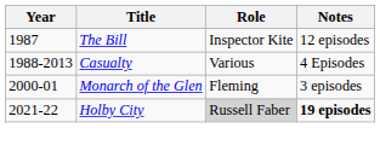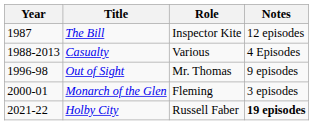 <table class="wikitable sortable">
 <tr>
 <th>Year</th>
 <th>Title</th>
 <th>Role</th>
 <th class="unsortable">Notes</th>
 </tr>
 <tr>
 <td>1987</td>
 <td><em><a href='#'>The Bill</a></em></td>
 <td>Inspector Kite</td>
 <td>12 episodes</td>
 </tr>
 <tr>
 <td>1988-2013</td>
 <td><em><a href='#'>Casualty</a></em></td>
 <td>Various</td>
 <td>4 Episodes</td>
 </tr>
 <tr>
+<td>1996-98</td>
+<td><em><a href='#'>Out of Sight</a></em></td>
+<td>Mr. Thomas</td>
+<td>9 episodes</td>
+</tr>
+<tr>
 <td>2000-01</td>
 <td><em><a href='#'>Monarch of the Glen</a></em></td>
 <td>Fleming</td>
 <td>3 episodes</td>
 </tr>
 <tr>
 <td>2021-22</td>
 <td><em><a href='#'>Holby City</a></em></td>
-<td style="background: lightgrey;">Russell Faber</td>
+<td>Russell Faber</td>
 <td><strong>19 episodes</strong></td>
 </tr>
 </table>
